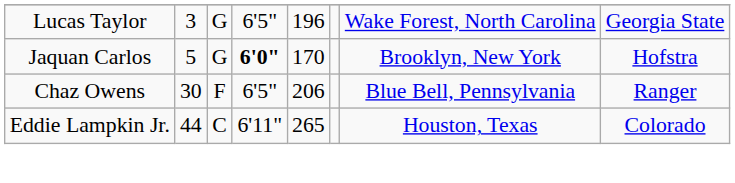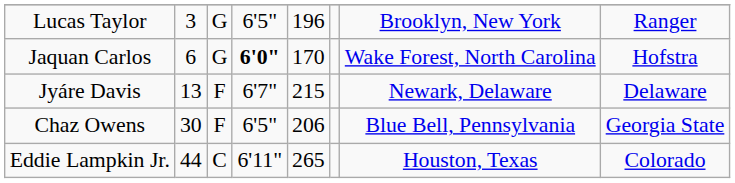 <table class="wikitable sortable" border="1" style="text-align:center;">
 <tr align=center>
 </tr>
 <tr>
 <td>Lucas Taylor</td>
 <td>3</td>
 <td>G</td>
 <td>6'5"</td>
 <td>196</td>
 <td></td>
-<td><a href='#'>Wake Forest, North Carolina</a></td>
-<td><a href='#'>Georgia State</a></td>
+<td><a href='#'>Brooklyn, New York</a></td>
+<td><a href='#'>Ranger</a></td>
 </tr>
 <tr>
 <td>Jaquan Carlos</td>
-<td>5</td>
+<td>6</td>
 <td>G</td>
 <td><strong>6'0"</strong></td>
 <td>170</td>
 <td></td>
-<td><a href='#'>Brooklyn, New York</a></td>
+<td><a href='#'>Wake Forest, North Carolina</a></td>
 <td><a href='#'>Hofstra</a></td>
+</tr>
+<tr>
+<td>Jyáre Davis</td>
+<td>13</td>
+<td>F</td>
+<td>6'7"</td>
+<td>215</td>
+<td></td>
+<td><a href='#'>Newark, Delaware</a></td>
+<td><a href='#'>Delaware</a></td>
 </tr>
 <tr>
 <td>Chaz Owens</td>
 <td>30</td>
 <td>F</td>
 <td>6'5"</td>
 <td>206</td>
 <td></td>
 <td><a href='#'>Blue Bell, Pennsylvania</a></td>
-<td><a href='#'>Ranger</a></td>
+<td><a href='#'>Georgia State</a></td>
 </tr>
 <tr>
 <td>Eddie Lampkin Jr.</td>
 <td>44</td>
 <td>C</td>
 <td>6'11"</td>
 <td>265</td>
 <td></td>
 <td><a href='#'>Houston, Texas</a></td>
 <td><a href='#'>Colorado</a></td>
 </tr>
 </table>
